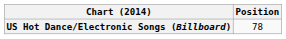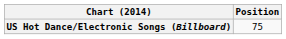 <table class="wikitable plainrowheaders" style="text-align:center">
 <tr>
 <th scope="col">Chart (2014)</th>
 <th scope="col">Position</th>
 </tr>
 <tr>
 <th scope="row">US Hot Dance/Electronic Songs (<em>Billboard</em>)</th>
-<td>78</td>
+<td>75</td>
 </tr>
 </table>
